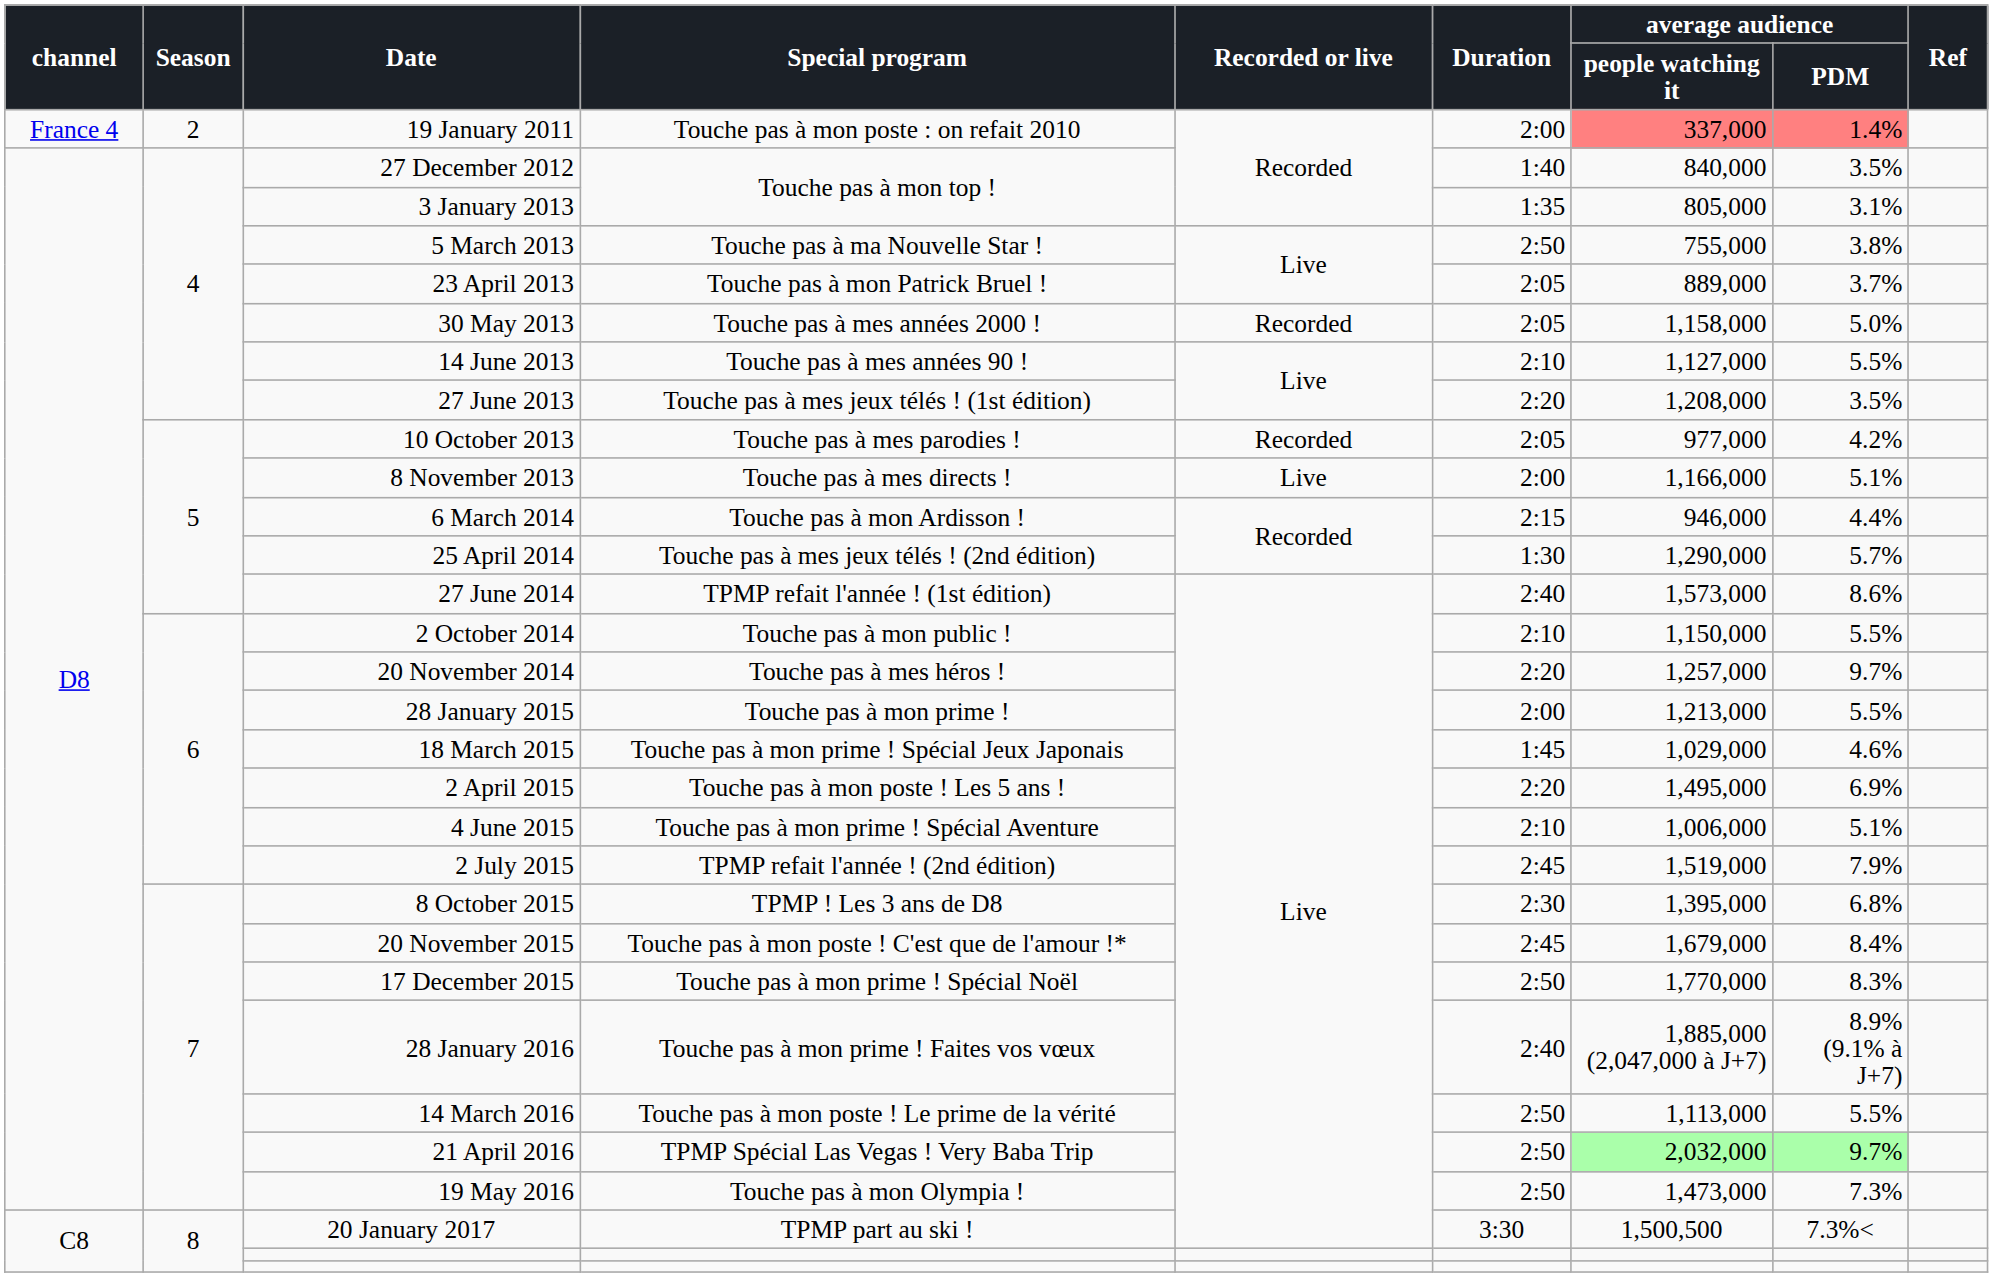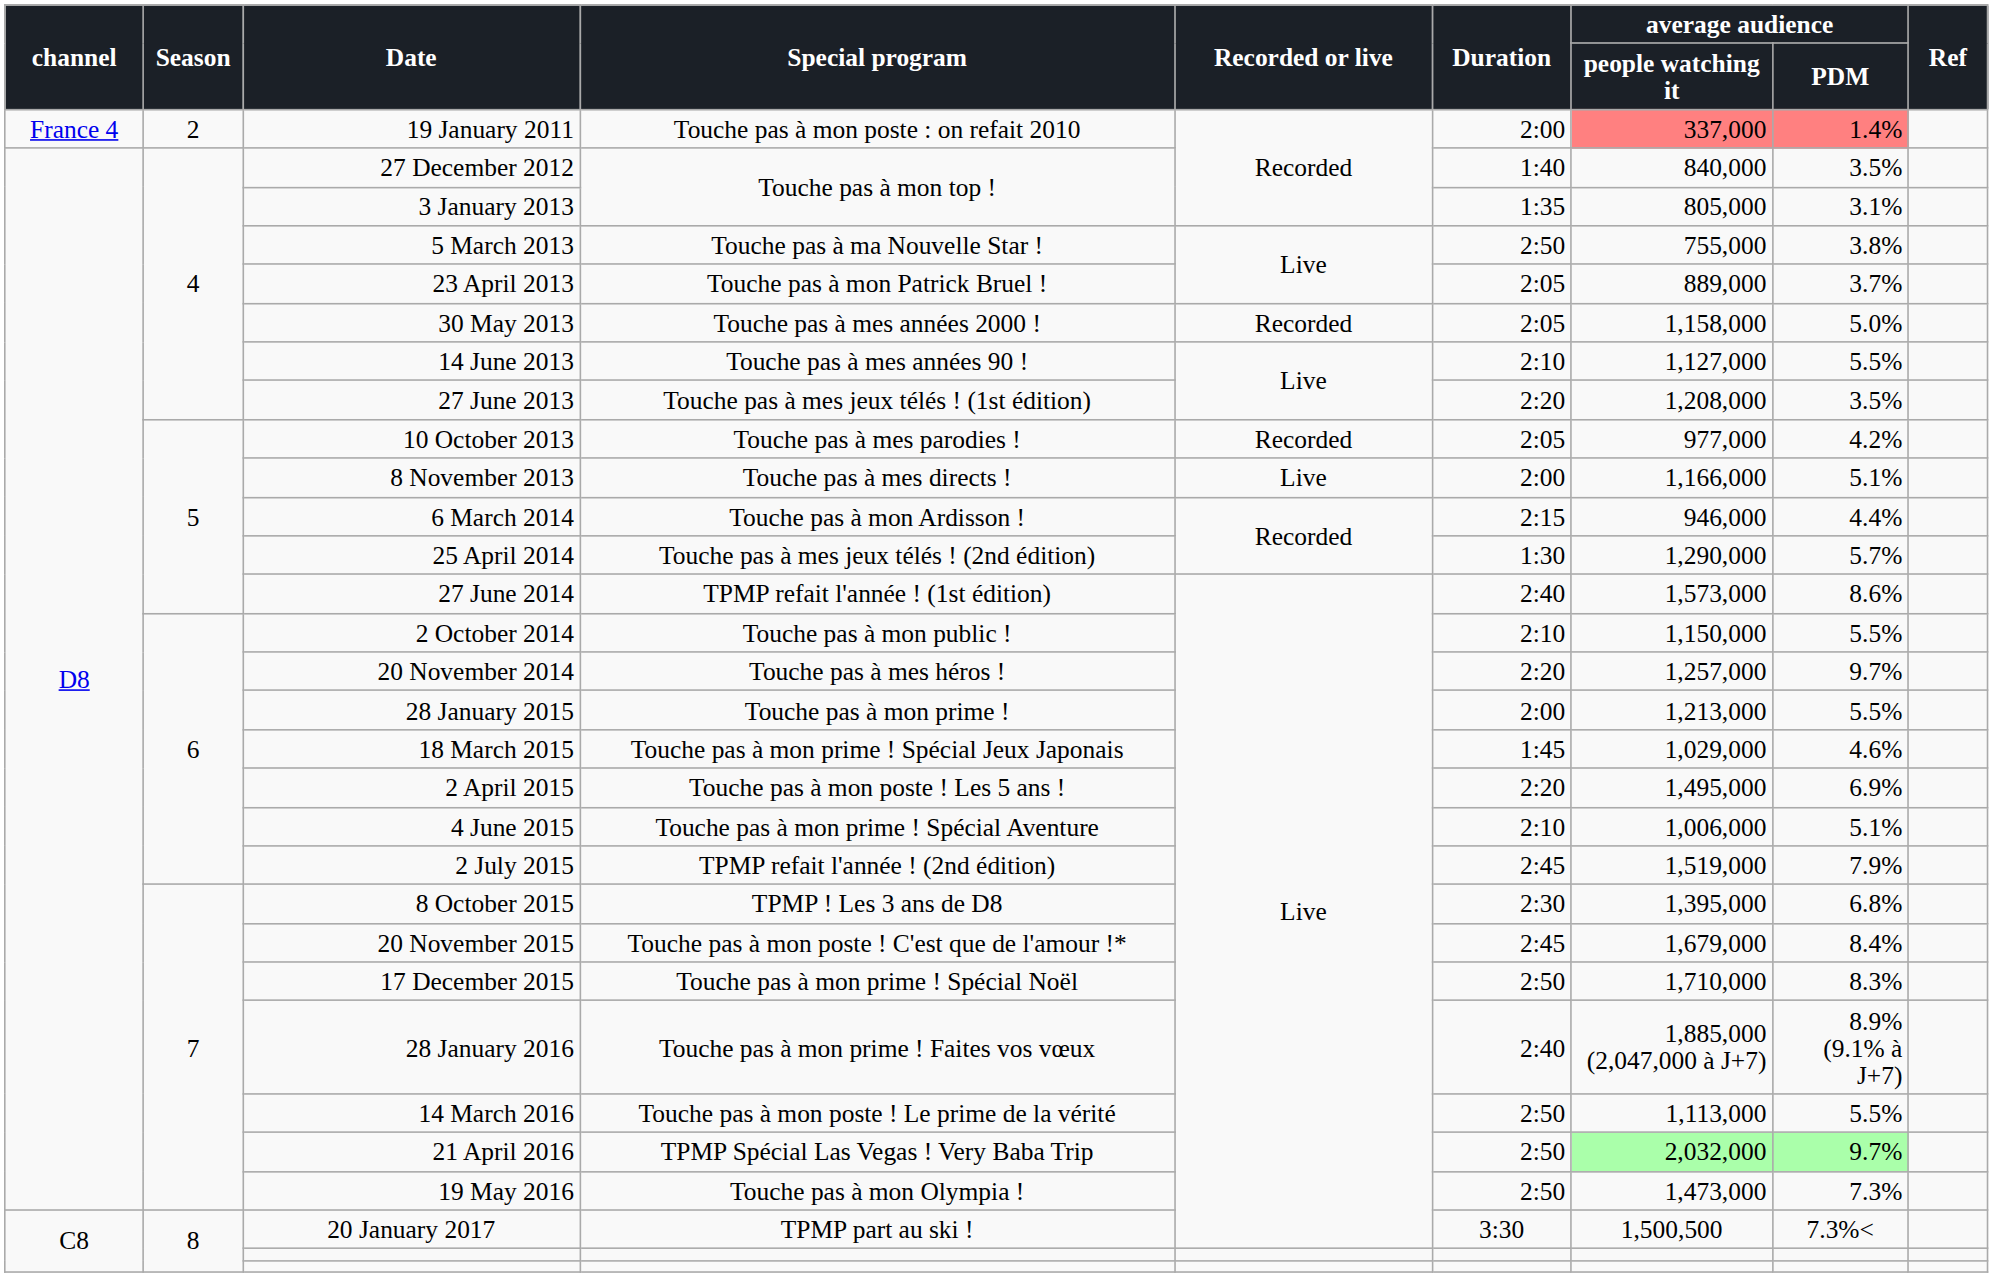 <table class="wikitable" style="text-align:center; line-height:17px; width=90%;">
 <tr>
 <th rowspan="2" style="background:#1B2027; color:white;" width="7%">channel</th>
 <th rowspan="2" style="background:#1B2027; color:white;" width="5%">Season</th>
 <th rowspan="2" style="background:#1B2027; color:white;" width="17%">Date</th>
 <th rowspan="2" style="background:#1B2027; color:white;" width="30%">Special program</th>
 <th rowspan="2" style="background:#1B2027; color:white;" width="13%">Recorded or live</th>
 <th rowspan="2" style="background:#1B2027; color:white;" width="7%">Duration</th>
 <th colspan="2" style="background:#1B2027; color:white;">average audience</th>
 <th rowspan="2" style="background:#1B2027; color:white;" width="4%">Ref</th>
 </tr>
 <tr>
 <th style="background:#1B2027; color:white;">people watching it</th>
 <th style="background:#1B2027; color:white;">PDM</th>
 </tr>
 <tr>
 <td rowspan="1"><a href='#'>France 4</a></td>
 <td rowspan="1">2</td>
 <td align=right>19 January 2011</td>
 <td>Touche pas à mon poste : on refait 2010</td>
 <td rowspan="3">Recorded</td>
 <td align=right>2:00</td>
 <td bgcolor="#FF8080"  align=right>337,000</td>
 <td bgcolor="#FF8080" align=right>1.4%</td>
 <td></td>
 </tr>
 <tr>
 <td rowspan="26"><a href='#'>D8</a></td>
 <td rowspan="7">4</td>
 <td align=right>27 December 2012</td>
 <td rowspan="2">Touche pas à mon top !</td>
 <td align=right>1:40</td>
 <td align=right>840,000</td>
 <td align=right>3.5%</td>
 <td></td>
 </tr>
 <tr>
 <td align=right>3 January 2013</td>
 <td align=right>1:35</td>
 <td align=right>805,000</td>
 <td align=right>3.1%</td>
 <td></td>
 </tr>
 <tr>
 <td align=right>5 March 2013</td>
 <td>Touche pas à ma Nouvelle Star !</td>
 <td rowspan="2">Live</td>
 <td align=right>2:50</td>
 <td align=right>755,000</td>
 <td align=right>3.8%</td>
 <td></td>
 </tr>
 <tr>
 <td align=right>23 April 2013</td>
 <td>Touche pas à mon Patrick Bruel !</td>
 <td align=right>2:05</td>
 <td align=right>889,000</td>
 <td align=right>3.7%</td>
 <td></td>
 </tr>
 <tr>
 <td align=right>30 May 2013</td>
 <td>Touche pas à mes années 2000 !</td>
 <td>Recorded</td>
 <td align=right>2:05</td>
 <td align=right>1,158,000</td>
 <td align=right>5.0%</td>
 <td></td>
 </tr>
 <tr>
 <td align=right>14 June 2013</td>
 <td>Touche pas à mes années 90 !</td>
 <td rowspan="2">Live</td>
 <td align=right>2:10</td>
 <td align=right>1,127,000</td>
 <td align=right>5.5%</td>
 <td></td>
 </tr>
 <tr>
 <td align=right>27 June 2013</td>
 <td>Touche pas à mes jeux télés ! (1st édition)</td>
 <td align=right>2:20</td>
 <td align=right>1,208,000</td>
 <td align=right>3.5%</td>
 <td></td>
 </tr>
 <tr>
 <td rowspan="5">5</td>
 <td align=right>10 October 2013</td>
 <td>Touche pas à mes parodies !</td>
 <td>Recorded</td>
 <td align=right>2:05</td>
 <td align=right>977,000</td>
 <td align=right>4.2%</td>
 <td></td>
 </tr>
 <tr>
 <td align=right>8 November 2013</td>
 <td>Touche pas à mes directs !</td>
 <td>Live</td>
 <td align=right>2:00</td>
 <td align=right>1,166,000</td>
 <td align=right>5.1%</td>
 <td></td>
 </tr>
 <tr>
 <td align=right>6 March 2014</td>
 <td>Touche pas à mon Ardisson !</td>
 <td rowspan="2">Recorded</td>
 <td align=right>2:15</td>
 <td align=right>946,000</td>
 <td align=right>4.4%</td>
 <td></td>
 </tr>
 <tr>
 <td align=right>25 April 2014</td>
 <td>Touche pas à mes jeux télés ! (2nd édition)</td>
 <td align=right>1:30</td>
 <td align=right>1,290,000</td>
 <td align=right>5.7%</td>
 <td></td>
 </tr>
 <tr>
 <td align=right>27 June 2014</td>
 <td>TPMP refait l'année ! (1st édition)</td>
 <td rowspan="16">Live</td>
 <td align=right>2:40</td>
 <td align=right>1,573,000</td>
 <td align=right>8.6%</td>
 <td></td>
 </tr>
 <tr>
 <td rowspan="7">6</td>
 <td align=right>2 October 2014</td>
 <td>Touche pas à mon public !</td>
 <td align=right>2:10</td>
 <td align=right>1,150,000</td>
 <td align=right>5.5%</td>
 <td></td>
 </tr>
 <tr>
 <td align=right>20 November 2014</td>
 <td>Touche pas à mes héros !</td>
 <td align=right>2:20</td>
 <td align=right>1,257,000</td>
 <td align=right>9.7%</td>
 <td></td>
 </tr>
 <tr>
 <td align=right>28 January 2015</td>
 <td>Touche pas à mon prime !</td>
 <td align=right>2:00</td>
 <td align=right>1,213,000</td>
 <td align=right>5.5%</td>
 <td></td>
 </tr>
 <tr>
 <td align=right>18 March 2015</td>
 <td>Touche pas à mon prime ! Spécial Jeux Japonais</td>
 <td align=right>1:45</td>
 <td align=right>1,029,000</td>
 <td align=right>4.6%</td>
 <td></td>
 </tr>
 <tr>
 <td align=right>2 April 2015</td>
 <td>Touche pas à mon poste ! Les 5 ans !</td>
 <td align=right>2:20</td>
 <td align=right>1,495,000</td>
 <td align=right>6.9%</td>
 <td></td>
 </tr>
 <tr>
 <td align=right>4 June 2015</td>
 <td>Touche pas à mon prime ! Spécial Aventure</td>
 <td align=right>2:10</td>
 <td align=right>1,006,000</td>
 <td align=right>5.1%</td>
 <td></td>
 </tr>
 <tr>
 <td align=right>2 July 2015</td>
 <td>TPMP refait l'année ! (2nd édition)</td>
 <td align=right>2:45</td>
 <td align=right>1,519,000</td>
 <td align=right>7.9%</td>
 <td></td>
 </tr>
 <tr>
 <td rowspan="7">7</td>
 <td align=right>8 October 2015</td>
 <td>TPMP ! Les 3 ans de D8</td>
 <td align=right>2:30</td>
 <td align=right>1,395,000</td>
 <td align=right>6.8%</td>
 <td></td>
 </tr>
 <tr>
 <td align=right>20 November 2015</td>
 <td>Touche pas à mon poste !  C'est que de l'amour !*</td>
 <td align=right>2:45</td>
 <td align=right>1,679,000</td>
 <td align=right>8.4%</td>
 <td></td>
 </tr>
 <tr>
 <td align=right>17 December 2015</td>
 <td>Touche pas à mon prime ! Spécial Noël</td>
 <td align=right>2:50</td>
-<td align=right>1,770,000</td>
+<td align=right>1,710,000</td>
 <td align=right>8.3%</td>
 <td></td>
 </tr>
 <tr>
 <td align=right>28 January 2016</td>
 <td>Touche pas à mon prime ! Faites vos vœux</td>
 <td align=right>2:40</td>
 <td align=right>1,885,000<br>(2,047,000 à J+7)</td>
 <td align=right>8.9%<br>(9.1% à J+7)</td>
 <td></td>
 </tr>
 <tr>
 <td align=right>14 March 2016</td>
 <td>Touche pas à mon poste ! Le prime de la vérité</td>
 <td align=right>2:50</td>
 <td align=right>1,113,000</td>
 <td align=right>5.5%</td>
 <td></td>
 </tr>
 <tr>
 <td align=right>21 April 2016</td>
 <td>TPMP Spécial Las Vegas ! Very Baba Trip</td>
 <td align=right>2:50</td>
 <td bgcolor="#AAFFAA" align=right>2,032,000</td>
 <td bgcolor="#AAFFAA" align=right>9.7%</td>
 <td></td>
 </tr>
 <tr>
 <td align=right>19 May 2016</td>
 <td>Touche pas à mon Olympia !</td>
 <td align=right>2:50</td>
 <td align=right>1,473,000</td>
 <td align=right>7.3%</td>
 <td></td>
 </tr>
 <tr>
 <td rowspan="3">C8</td>
 <td rowspan="3">8</td>
 <td>20 January 2017</td>
 <td>TPMP part au ski !</td>
 <td>3:30</td>
 <td>1,500,500</td>
 <td>7.3%<</td>
 <td></td>
 </tr>
 <tr>
 <td></td>
 <td></td>
 <td></td>
 <td></td>
 <td></td>
 <td></td>
 <td></td>
 </tr>
 <tr>
 <td></td>
 <td></td>
 <td></td>
 <td></td>
 <td></td>
 <td></td>
 <td></td>
 </tr>
 </table>
